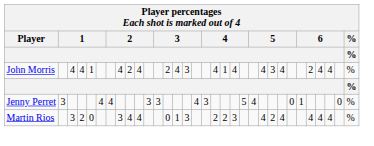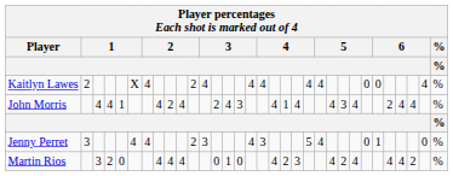 <table class="wikitable">
 <tr>
 <th colspan=32>Player percentages <br> <em>Each shot is marked out of 4</em></th>
 </tr>
 <tr>
 <th>Player</th>
 <th colspan=5>1</th>
 <th colspan=5>2</th>
 <th colspan=5>3</th>
 <th colspan=5>4</th>
 <th colspan=5>5</th>
 <th colspan=5>6</th>
 <th>%</th>
 </tr>
 <tr>
 <th colspan=31></th>
 <th>%</th>
+</tr>
+<tr>
+<td><a href='#'>Kaitlyn Lawes</a></td>
+<td>2</td>
+<td></td>
+<td></td>
+<td></td>
+<td>X</td>
+<td>4</td>
+<td></td>
+<td></td>
+<td></td>
+<td>2</td>
+<td>4</td>
+<td></td>
+<td></td>
+<td></td>
+<td>4</td>
+<td>4</td>
+<td></td>
+<td></td>
+<td></td>
+<td>4</td>
+<td>4</td>
+<td></td>
+<td></td>
+<td></td>
+<td>0</td>
+<td>0</td>
+<td></td>
+<td></td>
+<td></td>
+<td>4</td>
+<td>%</td>
 </tr>
 <tr>
 <td><a href='#'>John Morris</a></td>
 <td></td>
 <td>4</td>
 <td>4</td>
 <td>1</td>
 <td></td>
 <td></td>
 <td>4</td>
 <td>2</td>
 <td>4</td>
 <td></td>
 <td></td>
 <td>2</td>
 <td>4</td>
 <td>3</td>
 <td></td>
 <td></td>
 <td>4</td>
 <td>1</td>
 <td>4</td>
 <td></td>
 <td></td>
 <td>4</td>
 <td>3</td>
 <td>4</td>
 <td></td>
 <td></td>
 <td>2</td>
 <td>4</td>
 <td>4</td>
 <td></td>
 <td>%</td>
 </tr>
 <tr>
 <th colspan=31></th>
 <th>%</th>
 </tr>
 <tr>
 <td><a href='#'>Jenny Perret</a></td>
 <td>3</td>
 <td></td>
 <td></td>
 <td></td>
 <td>4</td>
 <td>4</td>
 <td></td>
 <td></td>
 <td></td>
-<td>3</td>
+<td>2</td>
 <td>3</td>
 <td></td>
 <td></td>
 <td></td>
 <td>4</td>
 <td>3</td>
 <td></td>
 <td></td>
 <td></td>
 <td>5</td>
 <td>4</td>
 <td></td>
 <td></td>
 <td></td>
 <td>0</td>
 <td>1</td>
 <td></td>
 <td></td>
 <td></td>
 <td>0</td>
 <td>%</td>
 </tr>
 <tr>
 <td><a href='#'>Martin Rios</a></td>
 <td></td>
 <td>3</td>
 <td>2</td>
 <td>0</td>
 <td></td>
 <td></td>
-<td>3</td>
+<td>4</td>
 <td>4</td>
 <td>4</td>
 <td></td>
 <td></td>
 <td>0</td>
 <td>1</td>
-<td>3</td>
+<td>0</td>
 <td></td>
 <td></td>
-<td>2</td>
+<td>4</td>
 <td>2</td>
 <td>3</td>
 <td></td>
 <td></td>
 <td>4</td>
 <td>2</td>
 <td>4</td>
 <td></td>
 <td></td>
 <td>4</td>
 <td>4</td>
-<td>4</td>
+<td>2</td>
 <td></td>
 <td>%</td>
 </tr>
 </table>
